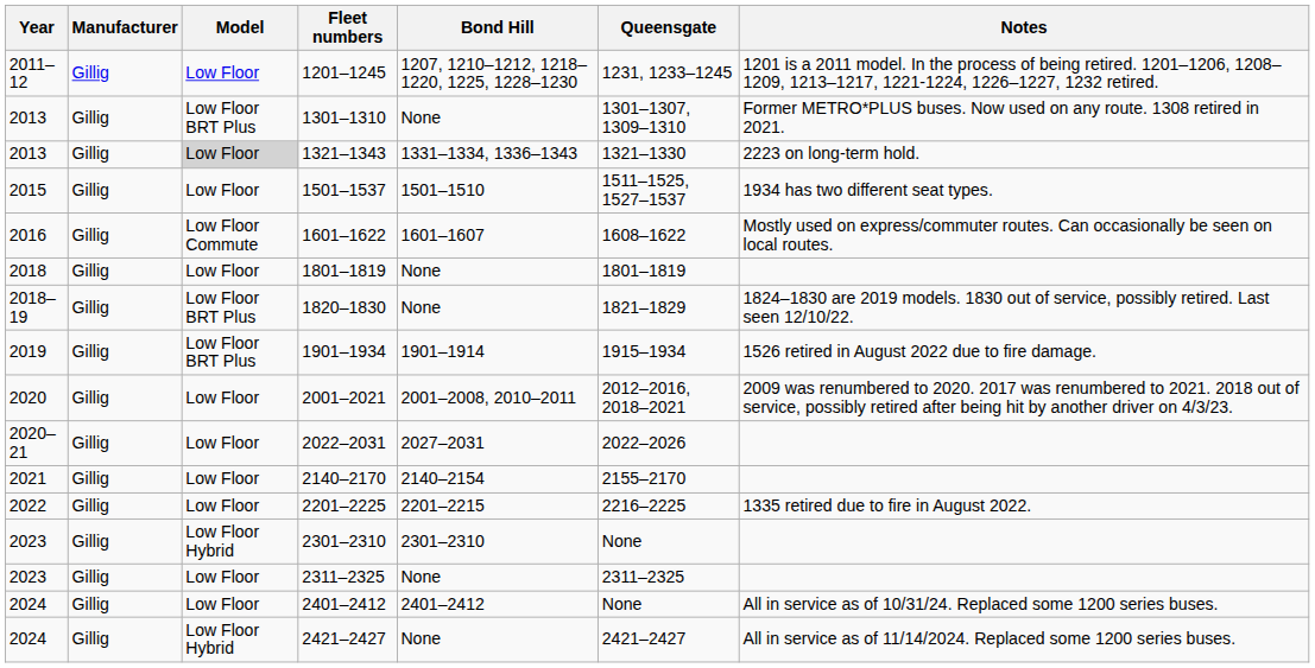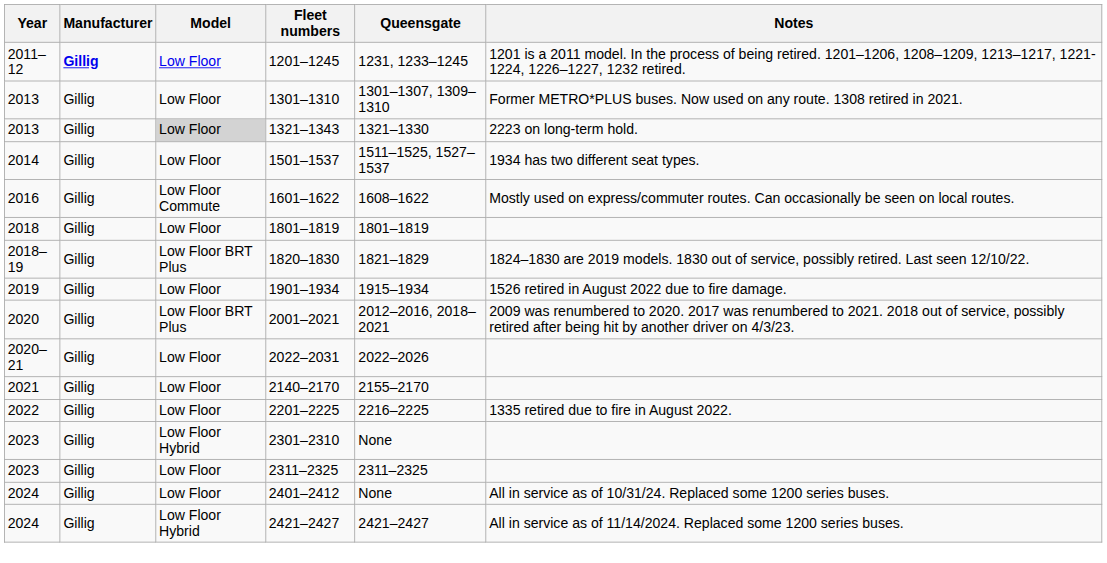 <table class="wikitable sortable">
 <tr>
 <th>Year</th>
 <th>Manufacturer</th>
 <th>Model</th>
 <th>Fleet numbers</th>
-<th>Bond Hill</th>
 <th>Queensgate</th>
 <th>Notes</th>
 </tr>
 <tr>
 <td>2011–12</td>
-<td><a href='#'>Gillig</a></td>
+<td><strong><a href='#'>Gillig</a></strong></td>
 <td><a href='#'>Low Floor</a></td>
 <td>1201–1245</td>
-<td>1207, 1210–1212, 1218–1220, 1225, 1228–1230</td>
 <td>1231, 1233–1245</td>
 <td>1201 is a 2011 model. In the process of being retired. 1201–1206, 1208–1209, 1213–1217, 1221-1224, 1226–1227, 1232 retired.</td>
 </tr>
 <tr>
 <td>2013</td>
 <td>Gillig</td>
-<td>Low Floor BRT Plus</td>
+<td>Low Floor</td>
 <td>1301–1310</td>
-<td>None</td>
 <td>1301–1307, 1309–1310</td>
 <td>Former METRO*PLUS buses. Now used on any route. 1308 retired in 2021.</td>
 </tr>
 <tr>
 <td>2013</td>
 <td>Gillig</td>
 <td style="background: lightgrey;">Low Floor</td>
 <td>1321–1343</td>
-<td>1331–1334, 1336–1343</td>
 <td>1321–1330</td>
 <td>2223 on long-term hold.</td>
 </tr>
 <tr>
-<td>2015</td>
+<td>2014</td>
 <td>Gillig</td>
 <td>Low Floor</td>
 <td>1501–1537</td>
-<td>1501–1510</td>
 <td>1511–1525, 1527–1537</td>
 <td>1934 has two different seat types.</td>
 </tr>
 <tr>
 <td>2016</td>
 <td>Gillig</td>
 <td>Low Floor Commute</td>
 <td>1601–1622</td>
-<td>1601–1607</td>
 <td>1608–1622</td>
 <td>Mostly used on express/commuter routes. Can occasionally be seen on local routes.</td>
 </tr>
 <tr>
 <td>2018</td>
 <td>Gillig</td>
 <td>Low Floor</td>
 <td>1801–1819</td>
-<td>None</td>
 <td>1801–1819</td>
 <td></td>
 </tr>
 <tr>
 <td>2018–19</td>
 <td>Gillig</td>
 <td>Low Floor BRT Plus</td>
 <td>1820–1830</td>
-<td>None</td>
 <td>1821–1829</td>
 <td>1824–1830 are 2019 models. 1830 out of service, possibly retired. Last seen 12/10/22.</td>
 </tr>
 <tr>
 <td>2019</td>
 <td>Gillig</td>
-<td>Low Floor BRT Plus</td>
+<td>Low Floor</td>
 <td>1901–1934</td>
-<td>1901–1914</td>
 <td>1915–1934</td>
 <td>1526 retired in August 2022 due to fire damage.</td>
 </tr>
 <tr>
 <td>2020</td>
 <td>Gillig</td>
-<td>Low Floor</td>
+<td>Low Floor BRT Plus</td>
 <td>2001–2021</td>
-<td>2001–2008, 2010–2011</td>
 <td>2012–2016, 2018–2021</td>
 <td>2009 was renumbered to 2020. 2017 was renumbered to 2021. 2018 out of service, possibly retired after being hit by another driver on 4/3/23.</td>
 </tr>
 <tr>
 <td>2020–21</td>
 <td>Gillig</td>
 <td>Low Floor</td>
 <td>2022–2031</td>
-<td>2027–2031</td>
 <td>2022–2026</td>
 <td></td>
 </tr>
 <tr>
 <td>2021</td>
 <td>Gillig</td>
 <td>Low Floor</td>
 <td>2140–2170</td>
-<td>2140–2154</td>
 <td>2155–2170</td>
 <td></td>
 </tr>
 <tr>
 <td>2022</td>
 <td>Gillig</td>
 <td>Low Floor</td>
 <td>2201–2225</td>
-<td>2201–2215</td>
 <td>2216–2225</td>
 <td>1335 retired due to fire in August 2022.</td>
 </tr>
 <tr>
 <td>2023</td>
 <td>Gillig</td>
 <td>Low Floor Hybrid</td>
-<td>2301–2310</td>
 <td>2301–2310</td>
 <td>None</td>
 <td></td>
 </tr>
 <tr>
 <td>2023</td>
 <td>Gillig</td>
 <td>Low Floor</td>
 <td>2311–2325</td>
-<td>None</td>
 <td>2311–2325</td>
 <td></td>
 </tr>
 <tr>
 <td>2024</td>
 <td>Gillig</td>
 <td>Low Floor</td>
-<td>2401–2412</td>
 <td>2401–2412</td>
 <td>None</td>
 <td>All in service as of 10/31/24. Replaced some 1200 series buses.</td>
 </tr>
 <tr>
 <td>2024</td>
 <td>Gillig</td>
 <td>Low Floor Hybrid</td>
 <td>2421–2427</td>
-<td>None</td>
 <td>2421–2427</td>
 <td>All in service as of 11/14/2024. Replaced some 1200 series buses.</td>
 </tr>
 </table>
